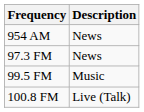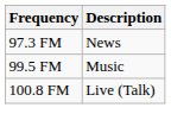 <table class="wikitable">
 <tr>
 <th>Frequency</th>
 <th>Description</th>
-</tr>
-<tr>
-<td>954 AM</td>
-<td>News</td>
 </tr>
 <tr>
 <td>97.3 FM</td>
 <td>News</td>
 </tr>
 <tr>
 <td>99.5 FM</td>
 <td>Music</td>
 </tr>
 <tr>
 <td>100.8 FM</td>
 <td>Live (Talk)</td>
 </tr>
 </table>
